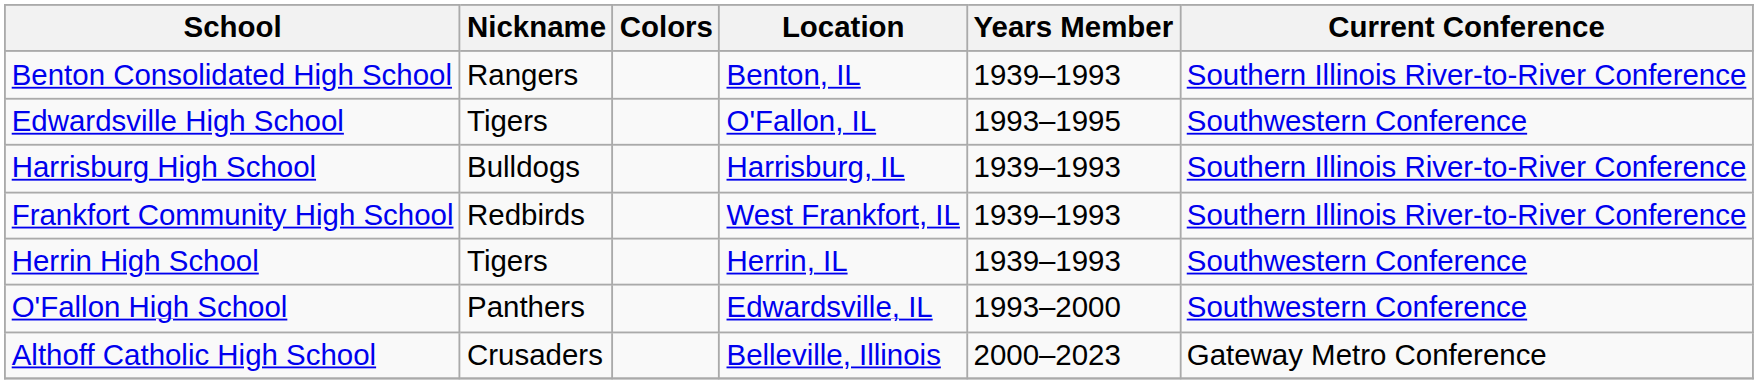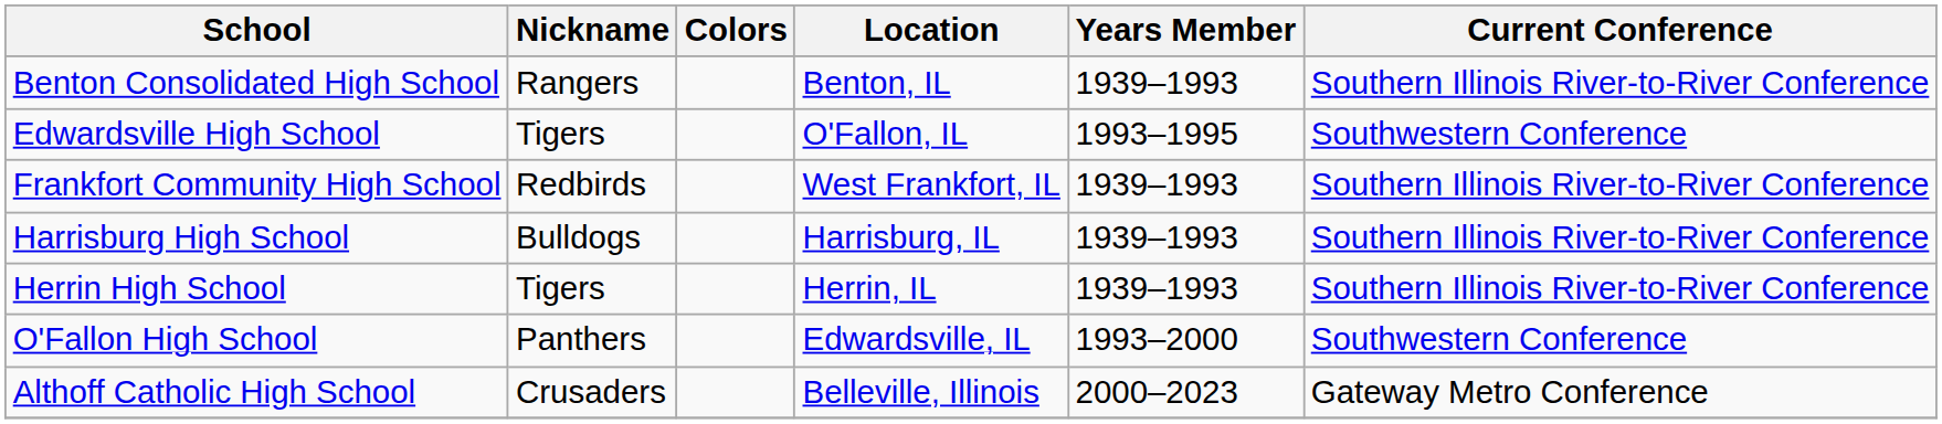 <table class="wikitable" border="1">
 <tr>
 <th>School</th>
 <th>Nickname</th>
 <th>Colors</th>
 <th>Location</th>
 <th>Years Member</th>
 <th>Current Conference</th>
 </tr>
 <tr>
 <td><a href='#'>Benton Consolidated High School</a></td>
 <td>Rangers</td>
 <td>  </td>
 <td><a href='#'>Benton, IL</a></td>
 <td>1939–1993</td>
 <td><a href='#'>Southern Illinois River-to-River Conference</a></td>
 </tr>
 <tr>
 <td><a href='#'>Edwardsville High School</a></td>
 <td>Tigers</td>
 <td>  </td>
 <td><a href='#'>O'Fallon, IL</a></td>
 <td>1993–1995</td>
 <td><a href='#'>Southwestern Conference</a></td>
 </tr>
 <tr>
+<td><a href='#'>Frankfort Community High School</a></td>
+<td>Redbirds</td>
+<td>  </td>
+<td><a href='#'>West Frankfort, IL</a></td>
+<td>1939–1993</td>
+<td><a href='#'>Southern Illinois River-to-River Conference</a></td>
+</tr>
+<tr>
 <td><a href='#'>Harrisburg High School</a></td>
 <td>Bulldogs</td>
 <td>  </td>
 <td><a href='#'>Harrisburg, IL</a></td>
-<td>1939–1993</td>
-<td><a href='#'>Southern Illinois River-to-River Conference</a></td>
-</tr>
-<tr>
-<td><a href='#'>Frankfort Community High School</a></td>
-<td>Redbirds</td>
-<td>  </td>
-<td><a href='#'>West Frankfort, IL</a></td>
 <td>1939–1993</td>
 <td><a href='#'>Southern Illinois River-to-River Conference</a></td>
 </tr>
 <tr>
 <td><a href='#'>Herrin High School</a></td>
 <td>Tigers</td>
 <td>  </td>
 <td><a href='#'>Herrin, IL</a></td>
 <td>1939–1993</td>
-<td><a href='#'>Southwestern Conference</a></td>
+<td><a href='#'>Southern Illinois River-to-River Conference</a></td>
 </tr>
 <tr>
 <td><a href='#'>O'Fallon High School</a></td>
 <td>Panthers</td>
 <td>  </td>
 <td><a href='#'>Edwardsville, IL</a></td>
 <td>1993–2000</td>
 <td><a href='#'>Southwestern Conference</a></td>
 </tr>
 <tr>
 <td><a href='#'>Althoff Catholic High School</a></td>
 <td>Crusaders</td>
 <td> </td>
 <td><a href='#'>Belleville, Illinois</a></td>
 <td>2000–2023</td>
 <td>Gateway Metro Conference</td>
 </tr>
 <tr>
 </tr>
 </table>
